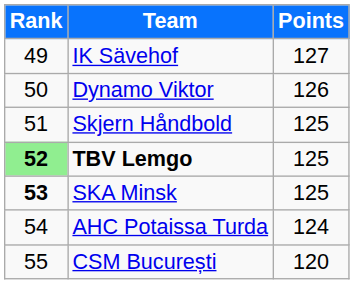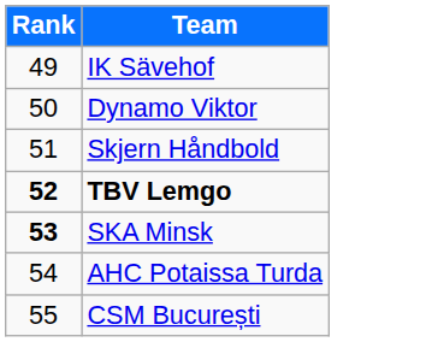 <table class="wikitable" style="text-align: center">
 <tr>
 <th style="color:#FFFFFF; background:#0873FD">Rank</th>
 <th style="color:#FFFFFF; background:#0873FD">Team</th>
-<th style="color:#FFFFFF; background:#0873FD">Points</th>
 </tr>
 <tr>
 <td>49</td>
 <td align=left> <a href='#'>IK Sävehof</a></td>
-<td>127</td>
 </tr>
 <tr>
 <td>50</td>
 <td align=left> <a href='#'>Dynamo Viktor</a></td>
-<td>126</td>
 </tr>
 <tr>
 <td>51</td>
 <td align=left> <a href='#'>Skjern Håndbold</a></td>
-<td>125</td>
 </tr>
 <tr>
-<td style="background: lightgreen;"><strong>52</strong></td>
+<td><strong>52</strong></td>
 <td align=left> <strong>TBV Lemgo</strong></td>
-<td>125</td>
 </tr>
 <tr>
 <td><strong>53</strong></td>
 <td align=left> <a href='#'>SKA Minsk</a></td>
-<td>125</td>
 </tr>
 <tr>
 <td>54</td>
 <td align=left> <a href='#'>AHC Potaissa Turda</a></td>
-<td>124</td>
 </tr>
 <tr>
 <td>55</td>
 <td align=left> <a href='#'>CSM București</a></td>
-<td>120</td>
 </tr>
 </table>
